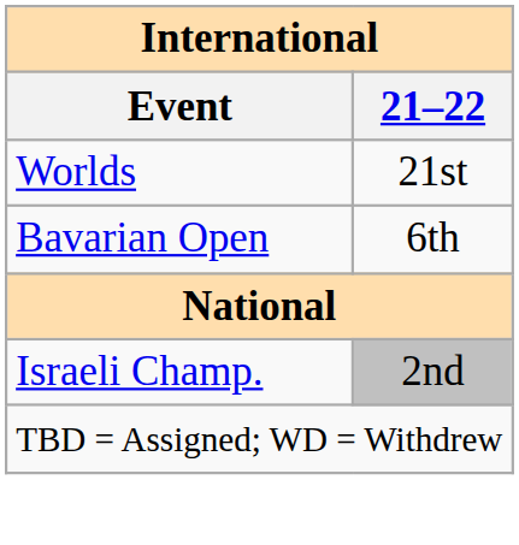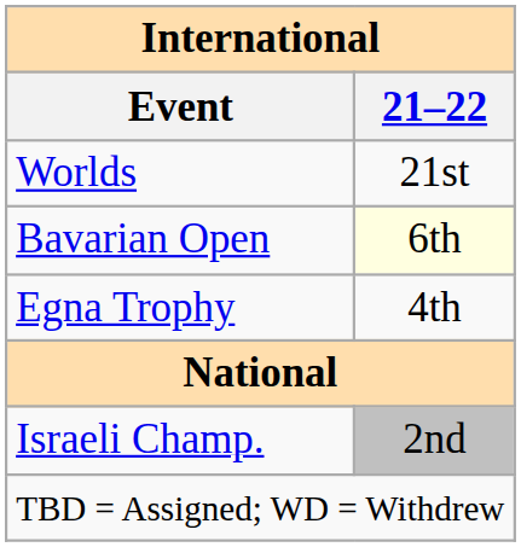 <table class="wikitable" style="text-align:center">
 <tr>
 <th style="background-color: #ffdead; " colspan=2 align=center>International</th>
 </tr>
 <tr>
 <th>Event</th>
 <th><a href='#'>21–22</a></th>
 </tr>
 <tr>
 <td align=left><a href='#'>Worlds</a></td>
 <td>21st</td>
 </tr>
 <tr>
 <td align=left><a href='#'>Bavarian Open</a></td>
-<td>6th</td>
+<td style="background: lightyellow;">6th</td>
+</tr>
+<tr>
+<td align=left><a href='#'>Egna Trophy</a></td>
+<td>4th</td>
 </tr>
 <tr>
 <th style="background-color: #ffdead; " colspan=2 align=center>National</th>
 </tr>
 <tr>
 <td align=left><a href='#'>Israeli Champ.</a></td>
 <td bgcolor=silver>2nd</td>
 </tr>
 <tr>
 <td colspan=2 align=center><small> TBD = Assigned; WD = Withdrew </small></td>
 </tr>
 </table>
